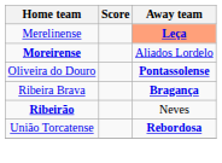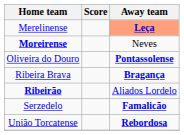 <table class="wikitable" style="text-align: center">
 <tr>
 <th>Home team</th>
 <th>Score</th>
 <th>Away team</th>
 </tr>
 <tr>
 <td><a href='#'>Merelinense</a> </td>
 <td></td>
 <td style="background: lightsalmon;"><strong><a href='#'>Leça</a></strong> </td>
 </tr>
 <tr>
 <td><strong><a href='#'>Moreirense</a></strong> </td>
 <td></td>
-<td><a href='#'>Aliados Lordelo</a> </td>
+<td>Neves </td>
 </tr>
 <tr>
 <td><a href='#'>Oliveira do Douro</a> </td>
 <td></td>
 <td><strong><a href='#'>Pontassolense</a></strong> </td>
 </tr>
 <tr>
 <td><a href='#'>Ribeira Brava</a> </td>
 <td></td>
 <td><strong><a href='#'>Bragança</a></strong> </td>
 </tr>
 <tr>
 <td><strong><a href='#'>Ribeirão</a></strong> </td>
 <td></td>
-<td>Neves </td>
+<td><a href='#'>Aliados Lordelo</a> </td>
+</tr>
+<tr>
+<td><a href='#'>Serzedelo</a> </td>
+<td></td>
+<td><strong><a href='#'>Famalicão</a></strong> </td>
 </tr>
 <tr>
 <td><a href='#'>União Torcatense</a> </td>
 <td></td>
 <td><strong><a href='#'>Rebordosa</a></strong> </td>
 </tr>
 <tr>
 </tr>
 </table>
